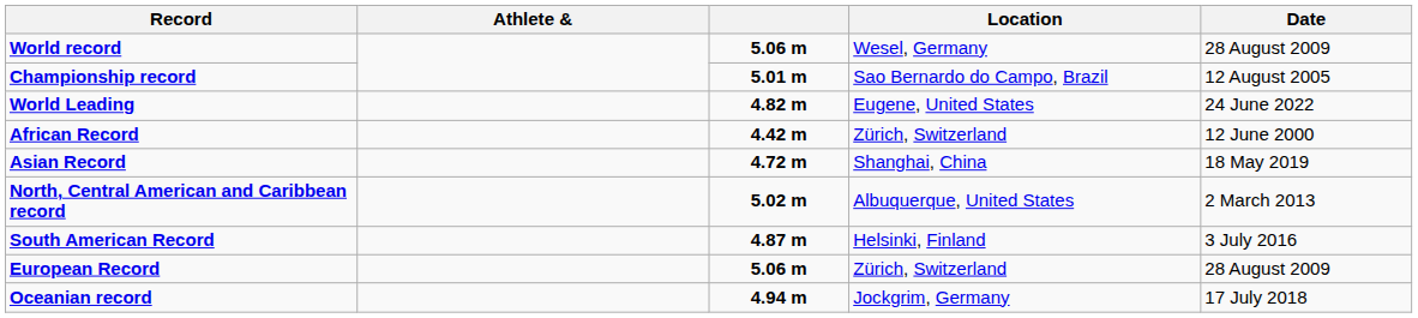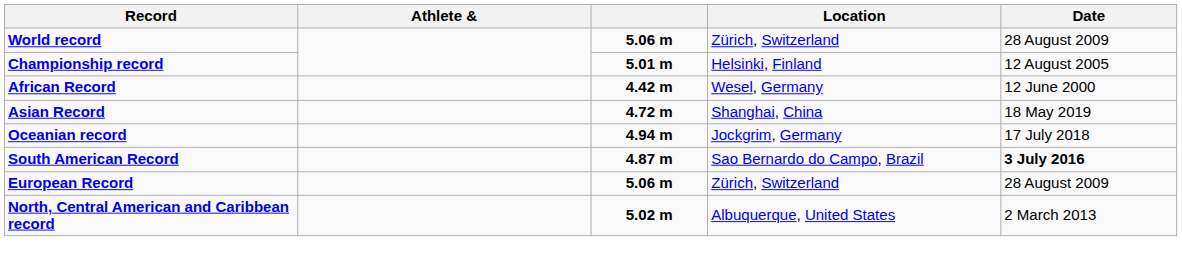 <table class="wikitable">
 <tr>
 <th width=25% align=center>Record</th>
 <th width=25% align=center>Athlete & </th>
 <th width=10% align=center></th>
 <th width=25% align=center>Location</th>
 <th width=15% align=center>Date</th>
 </tr>
 <tr>
 <td><strong><a href='#'>World record</a></strong></td>
 <td rowspan=2></td>
 <td align=center><strong>5.06 m</strong></td>
-<td><a href='#'>Wesel</a>, <a href='#'>Germany</a></td>
+<td><a href='#'>Zürich</a>, <a href='#'>Switzerland</a></td>
 <td>28 August 2009</td>
 </tr>
 <tr>
 <td><strong><a href='#'>Championship record</a></strong></td>
 <td align=center><strong>5.01 m</strong></td>
-<td><a href='#'>Sao Bernardo do Campo</a>, <a href='#'>Brazil</a></td>
+<td><a href='#'>Helsinki</a>, <a href='#'>Finland</a></td>
 <td>12 August 2005</td>
-</tr>
-<tr>
-<td><strong><a href='#'>World Leading</a></strong></td>
-<td></td>
-<td align=center><strong>4.82 m</strong></td>
-<td><a href='#'>Eugene</a>, <a href='#'>United States</a></td>
-<td>24 June 2022</td>
 </tr>
 <tr>
 <td><strong><a href='#'>African Record</a></strong></td>
 <td></td>
 <td align=center><strong>4.42 m</strong></td>
-<td><a href='#'>Zürich</a>, <a href='#'>Switzerland</a></td>
+<td><a href='#'>Wesel</a>, <a href='#'>Germany</a></td>
 <td>12 June 2000</td>
 </tr>
 <tr>
 <td><strong><a href='#'>Asian Record</a></strong></td>
 <td></td>
 <td align=center><strong>4.72 m</strong></td>
 <td><a href='#'>Shanghai</a>, <a href='#'>China</a></td>
 <td>18 May 2019</td>
 </tr>
 <tr>
-<td><strong><a href='#'>North, Central American and Caribbean record</a></strong></td>
+<td><strong><a href='#'>Oceanian record</a></strong></td>
 <td></td>
-<td align=center><strong>5.02 m</strong></td>
-<td><a href='#'>Albuquerque</a>, <a href='#'>United States</a></td>
-<td>2 March 2013</td>
+<td align=center><strong>4.94 m</strong></td>
+<td><a href='#'>Jockgrim</a>, <a href='#'>Germany</a></td>
+<td>17 July 2018</td>
 </tr>
 <tr>
 <td><strong><a href='#'>South American Record</a></strong></td>
 <td></td>
 <td align=center><strong>4.87 m</strong></td>
-<td><a href='#'>Helsinki</a>, <a href='#'>Finland</a></td>
-<td>3 July 2016</td>
+<td><a href='#'>Sao Bernardo do Campo</a>, <a href='#'>Brazil</a></td>
+<td><strong>3 July 2016</strong></td>
 </tr>
 <tr>
 <td><strong><a href='#'>European Record</a></strong></td>
 <td></td>
 <td align=center><strong>5.06 m</strong></td>
 <td><a href='#'>Zürich</a>, <a href='#'>Switzerland</a></td>
 <td>28 August 2009</td>
 </tr>
 <tr>
-<td><strong><a href='#'>Oceanian record</a></strong></td>
+<td><strong><a href='#'>North, Central American and Caribbean record</a></strong></td>
 <td></td>
-<td align=center><strong>4.94 m</strong></td>
-<td><a href='#'>Jockgrim</a>, <a href='#'>Germany</a></td>
-<td>17 July 2018</td>
+<td align=center><strong>5.02 m</strong></td>
+<td><a href='#'>Albuquerque</a>, <a href='#'>United States</a></td>
+<td>2 March 2013</td>
 </tr>
 </table>
